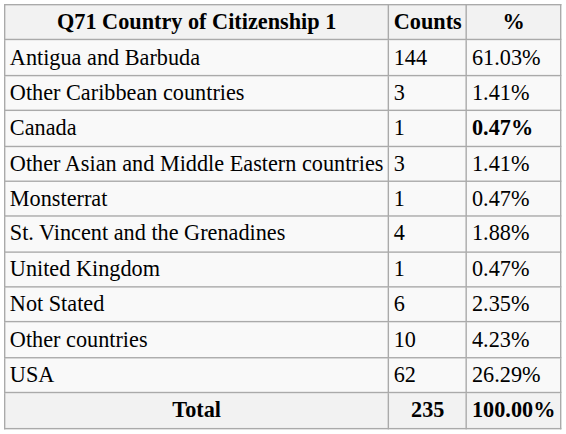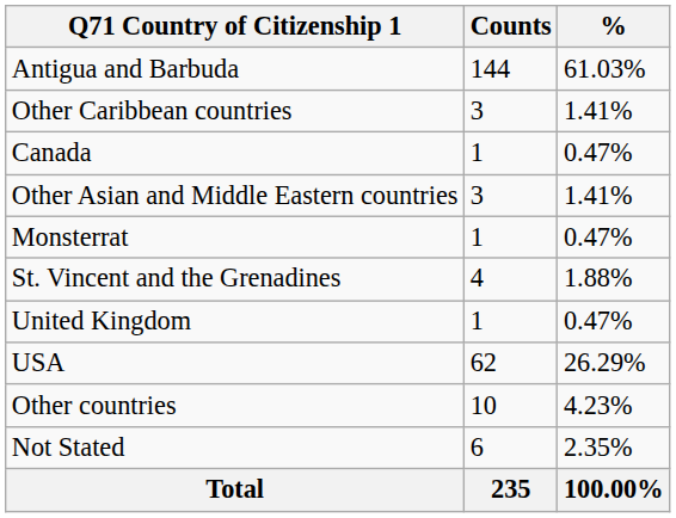 <table class="wikitable sortable">
 <tr>
 <th>Q71 Country of Citizenship 1</th>
 <th>Counts</th>
 <th>%</th>
 </tr>
 <tr>
 <td>Antigua and Barbuda</td>
 <td>144</td>
 <td>61.03%</td>
 </tr>
 <tr>
 <td>Other Caribbean countries</td>
 <td>3</td>
 <td>1.41%</td>
 </tr>
 <tr>
 <td>Canada</td>
 <td>1</td>
-<td><strong>0.47%</strong></td>
+<td>0.47%</td>
 </tr>
 <tr>
 <td>Other Asian and Middle Eastern countries</td>
 <td>3</td>
 <td>1.41%</td>
 </tr>
 <tr>
 <td>Monsterrat</td>
 <td>1</td>
 <td>0.47%</td>
 </tr>
 <tr>
 <td>St. Vincent and the Grenadines</td>
 <td>4</td>
 <td>1.88%</td>
 </tr>
 <tr>
 <td>United Kingdom</td>
 <td>1</td>
 <td>0.47%</td>
 </tr>
 <tr>
-<td>Not Stated</td>
-<td>6</td>
-<td>2.35%</td>
+<td>USA</td>
+<td>62</td>
+<td>26.29%</td>
 </tr>
 <tr>
 <td>Other countries</td>
 <td>10</td>
 <td>4.23%</td>
 </tr>
 <tr>
-<td>USA</td>
-<td>62</td>
-<td>26.29%</td>
+<td>Not Stated</td>
+<td>6</td>
+<td>2.35%</td>
 </tr>
 <tr>
 <th>Total</th>
 <th>235</th>
 <th>100.00%</th>
 </tr>
 </table>
